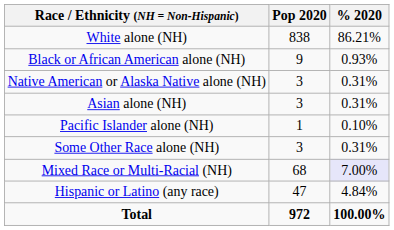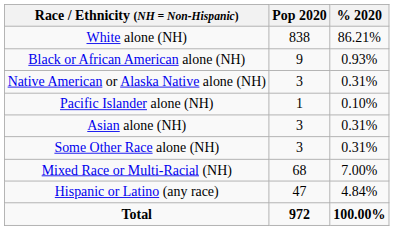 <table class="wikitable" style="text-align:center;">
 <tr>
 <th>Race / Ethnicity <small>(<em>NH = Non-Hispanic</em>)</small></th>
 <th>Pop 2020</th>
 <th>% 2020</th>
 </tr>
 <tr>
 <td><a href='#'>White</a> alone (NH)</td>
 <td>838</td>
 <td>86.21%</td>
 </tr>
 <tr>
 <td><a href='#'>Black or African American</a> alone (NH)</td>
 <td>9</td>
 <td>0.93%</td>
 </tr>
 <tr>
 <td><a href='#'>Native American</a> or <a href='#'>Alaska Native</a> alone (NH)</td>
 <td>3</td>
 <td>0.31%</td>
 </tr>
 <tr>
+<td><a href='#'>Pacific Islander</a> alone (NH)</td>
+<td>1</td>
+<td>0.10%</td>
+</tr>
+<tr>
 <td><a href='#'>Asian</a> alone (NH)</td>
 <td>3</td>
 <td>0.31%</td>
-</tr>
-<tr>
-<td><a href='#'>Pacific Islander</a> alone (NH)</td>
-<td>1</td>
-<td>0.10%</td>
 </tr>
 <tr>
 <td><a href='#'>Some Other Race</a> alone (NH)</td>
 <td>3</td>
 <td>0.31%</td>
 </tr>
 <tr>
 <td><a href='#'>Mixed Race or Multi-Racial</a> (NH)</td>
 <td>68</td>
-<td style="background: lavender;">7.00%</td>
+<td>7.00%</td>
 </tr>
 <tr>
 <td><a href='#'>Hispanic or Latino</a> (any race)</td>
 <td>47</td>
 <td>4.84%</td>
 </tr>
 <tr>
 <td><strong>Total</strong></td>
 <td><strong>972</strong></td>
 <td><strong>100.00%</strong></td>
 </tr>
 </table>
